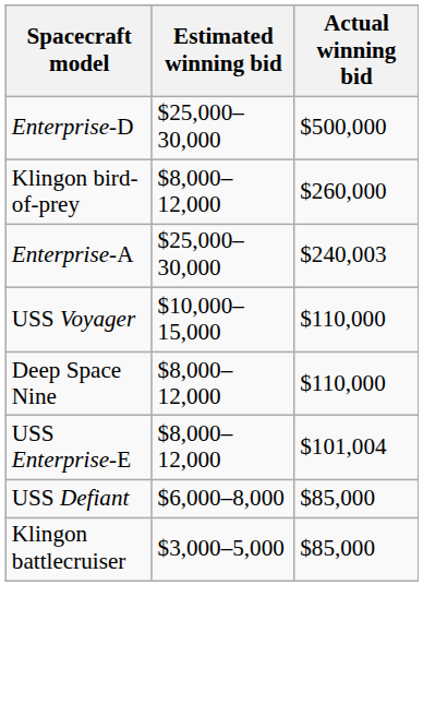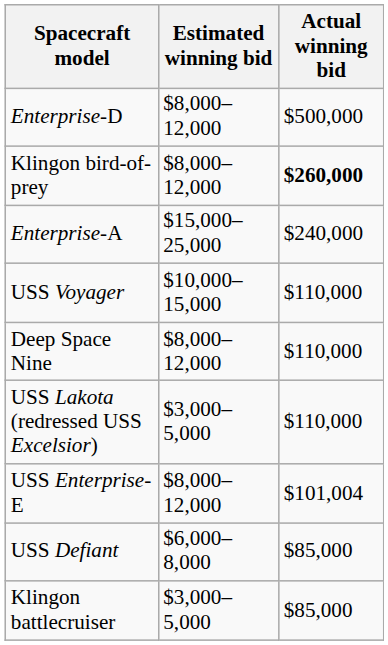 <table class="wikitable sortable collapsible collapsed" style="border:1; float:right; width:40%; margin:0 0 0.5em 1em; font-size:87%">
 <tr>
 <th>Spacecraft model</th>
 <th>Estimated winning bid</th>
 <th>Actual winning bid</th>
 </tr>
 <tr>
 <td><em>Enterprise</em>-D</td>
-<td>$25,000–30,000</td>
+<td>$8,000–12,000</td>
 <td>$500,000</td>
 </tr>
 <tr>
 <td>Klingon bird-of-prey</td>
 <td>$8,000–12,000</td>
-<td>$260,000</td>
+<td><strong>$260,000</strong></td>
 </tr>
 <tr>
 <td><em>Enterprise</em>-A</td>
-<td>$25,000–30,000</td>
-<td>$240,003</td>
+<td>$15,000–25,000</td>
+<td>$240,000</td>
 </tr>
 <tr>
 <td>USS <em>Voyager</em></td>
 <td>$10,000–15,000</td>
 <td>$110,000</td>
 </tr>
 <tr>
 <td>Deep Space Nine</td>
 <td>$8,000–12,000</td>
+<td>$110,000</td>
+</tr>
+<tr>
+<td>USS <em>Lakota</em> (redressed USS <em>Excelsior</em>)</td>
+<td>$3,000–5,000</td>
 <td>$110,000</td>
 </tr>
 <tr>
 <td>USS <em>Enterprise</em>-E</td>
 <td>$8,000–12,000</td>
 <td>$101,004</td>
 </tr>
 <tr>
 <td>USS <em>Defiant</em></td>
 <td>$6,000–8,000</td>
 <td>$85,000</td>
 </tr>
 <tr>
 <td>Klingon battlecruiser</td>
 <td>$3,000–5,000</td>
 <td>$85,000</td>
 </tr>
 </table>
